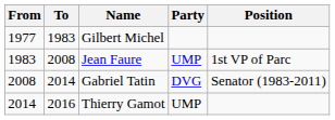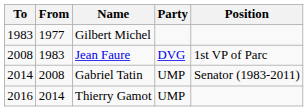 <table class="wikitable">
 <tr>
+<th>To</th>
 <th>From</th>
-<th>To</th>
 <th>Name</th>
 <th>Party</th>
 <th>Position</th>
 </tr>
 <tr>
+<td>1983</td>
 <td>1977</td>
-<td>1983</td>
 <td>Gilbert Michel</td>
 <td></td>
 <td></td>
 </tr>
 <tr>
+<td>2008</td>
 <td>1983</td>
-<td>2008</td>
 <td><a href='#'>Jean Faure</a></td>
-<td><a href='#'>UMP</a></td>
+<td><a href='#'>DVG</a></td>
 <td>1st VP of Parc</td>
 </tr>
 <tr>
+<td>2014</td>
 <td>2008</td>
-<td>2014</td>
 <td>Gabriel Tatin</td>
-<td><a href='#'>DVG</a></td>
+<td>UMP</td>
 <td>Senator (1983-2011)</td>
 </tr>
 <tr>
+<td>2016</td>
 <td>2014</td>
-<td>2016</td>
 <td>Thierry Gamot</td>
 <td>UMP</td>
 <td></td>
 </tr>
 </table>
